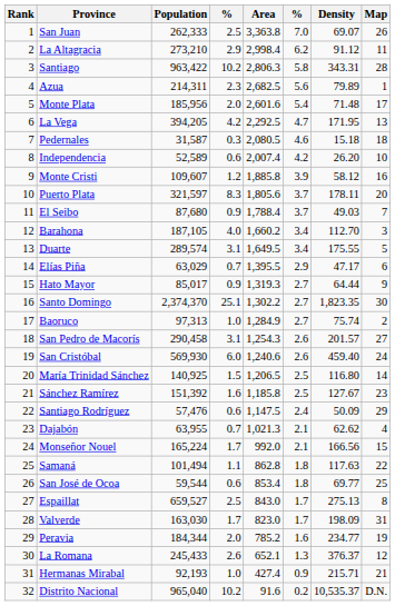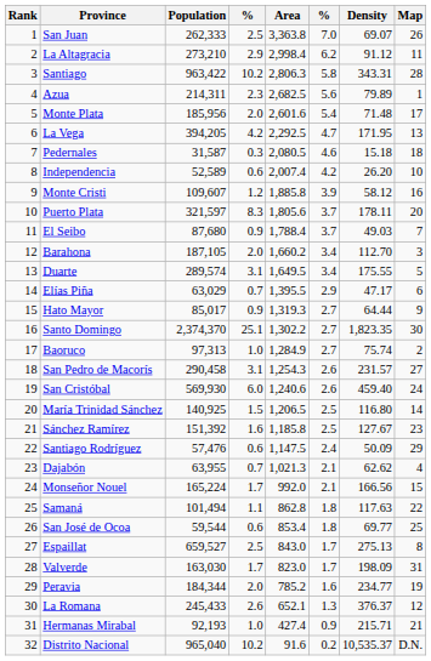 <table class="wikitable">
 <tr>
 <th>Rank</th>
 <th>Province</th>
 <th>Population</th>
 <th>%</th>
 <th>Area</th>
 <th>%</th>
 <th>Density</th>
 <th>Map</th>
 </tr>
 <tr align="right">
 <td>1</td>
 <td align="left"><a href='#'>San Juan</a></td>
 <td>262,333</td>
 <td>2.5</td>
 <td>3,363.8</td>
 <td>   7.0</td>
 <td>69.07</td>
 <td>26</td>
 </tr>
 <tr align="right">
 <td>2</td>
 <td align="left"><a href='#'>La Altagracia</a></td>
 <td>273,210</td>
 <td>2.9</td>
 <td>2,998.4</td>
 <td>6.2</td>
 <td>91.12</td>
 <td>11</td>
 </tr>
 <tr align="right">
 <td>3</td>
 <td align="left"><a href='#'>Santiago</a></td>
 <td>963,422</td>
 <td>10.2</td>
 <td>2,806.3</td>
 <td>5.8</td>
 <td>343.31</td>
 <td>28</td>
 </tr>
 <tr align="right">
 <td>4</td>
 <td align="left"><a href='#'>Azua</a></td>
 <td>214,311</td>
 <td>2.3</td>
 <td>2,682.5</td>
 <td>5.6</td>
 <td>79.89</td>
 <td>1</td>
 </tr>
 <tr align="right">
 <td>5</td>
 <td align="left"><a href='#'>Monte Plata</a></td>
 <td>185,956</td>
 <td>2.0</td>
 <td>2,601.6</td>
 <td>5.4</td>
 <td>71.48</td>
 <td>17</td>
 </tr>
 <tr align="right">
 <td>6</td>
 <td align="left"><a href='#'>La Vega</a></td>
 <td>394,205</td>
 <td>4.2</td>
 <td>2,292.5</td>
 <td>4.7</td>
 <td>171.95</td>
 <td>13</td>
 </tr>
 <tr align="right">
 <td>7</td>
 <td align="left"><a href='#'>Pedernales</a></td>
 <td>31,587</td>
 <td>0.3</td>
 <td>2,080.5</td>
 <td>4.6</td>
 <td>15.18</td>
 <td>18</td>
 </tr>
 <tr align="right">
 <td>8</td>
 <td align="left"><a href='#'>Independencia</a></td>
 <td>52,589</td>
 <td>0.6</td>
 <td>2,007.4</td>
 <td>4.2</td>
 <td>26.20</td>
 <td>10</td>
 </tr>
 <tr align="right">
 <td>9</td>
 <td align="left"><a href='#'>Monte Cristi</a></td>
 <td>109,607</td>
 <td>1.2</td>
 <td>1,885.8</td>
 <td>3.9</td>
 <td>58.12</td>
 <td>16</td>
 </tr>
 <tr align="right">
 <td>10</td>
 <td align="left"><a href='#'>Puerto Plata</a></td>
 <td>321,597</td>
 <td>8.3</td>
 <td>1,805.6</td>
 <td>3.7</td>
 <td>178.11</td>
 <td>20</td>
 </tr>
 <tr align="right">
 <td>11</td>
 <td align="left"><a href='#'>El Seibo</a></td>
 <td>87,680</td>
 <td>0.9</td>
 <td>1,788.4</td>
 <td>3.7</td>
 <td>49.03</td>
 <td>7</td>
 </tr>
 <tr align="right">
 <td>12</td>
 <td align="left"><a href='#'>Barahona</a></td>
 <td>187,105</td>
-<td>4.0</td>
+<td>2.0</td>
 <td>1,660.2</td>
 <td>3.4</td>
 <td>112.70</td>
 <td>3</td>
 </tr>
 <tr align="right">
 <td>13</td>
 <td align="left"><a href='#'>Duarte</a></td>
 <td>289,574</td>
 <td>3.1</td>
 <td>1,649.5</td>
 <td>3.4</td>
 <td>175.55</td>
 <td>5</td>
 </tr>
 <tr align="right">
 <td>14</td>
 <td align="left"><a href='#'>Elías Piña</a></td>
 <td>63,029</td>
 <td>0.7</td>
 <td>1,395.5</td>
 <td>2.9</td>
 <td>47.17</td>
 <td>6</td>
 </tr>
 <tr align="right">
 <td>15</td>
 <td align="left"><a href='#'>Hato Mayor</a></td>
 <td>85,017</td>
 <td>0.9</td>
 <td>1,319.3</td>
 <td>2.7</td>
 <td>64.44</td>
 <td>9</td>
 </tr>
 <tr align="right">
 <td>16</td>
 <td align="left"><a href='#'>Santo Domingo</a></td>
 <td>2,374,370</td>
 <td>   25.1</td>
 <td>1,302.2</td>
 <td>2.7</td>
 <td>1,823.35</td>
 <td>30</td>
 </tr>
 <tr align="right">
 <td>17</td>
 <td align="left"><a href='#'>Baoruco</a></td>
 <td>97,313</td>
 <td>1.0</td>
 <td>1,284.9</td>
 <td>2.7</td>
 <td>75.74</td>
 <td>2</td>
 </tr>
 <tr align="right">
 <td>18</td>
 <td align="left"><a href='#'>San Pedro de Macorís</a></td>
 <td>290,458</td>
 <td>3.1</td>
 <td>1,254.3</td>
 <td>2.6</td>
-<td>201.57</td>
+<td>231.57</td>
 <td>27</td>
 </tr>
 <tr align="right">
 <td>19</td>
 <td align="left"><a href='#'>San Cristóbal</a></td>
 <td>569,930</td>
 <td>6.0</td>
 <td>1,240.6</td>
 <td>2.6</td>
 <td>459.40</td>
 <td>24</td>
 </tr>
 <tr align="right">
 <td>20</td>
 <td align="left"><a href='#'>María Trinidad Sánchez</a></td>
 <td>140,925</td>
 <td>1.5</td>
 <td>1,206.5</td>
 <td>2.5</td>
 <td>116.80</td>
 <td>14</td>
 </tr>
 <tr align="right">
 <td>21</td>
 <td align="left"><a href='#'>Sánchez Ramírez</a></td>
 <td>151,392</td>
 <td>1.6</td>
 <td>1,185.8</td>
 <td>2.5</td>
 <td>127.67</td>
 <td>23</td>
 </tr>
 <tr align="right">
 <td>22</td>
 <td align="left"><a href='#'>Santiago Rodríguez</a></td>
 <td>57,476</td>
 <td>0.6</td>
 <td>1,147.5</td>
 <td>2.4</td>
 <td>50.09</td>
 <td>29</td>
 </tr>
 <tr align="right">
 <td>23</td>
 <td align="left"><a href='#'>Dajabón</a></td>
 <td>63,955</td>
 <td>0.7</td>
 <td>1,021.3</td>
 <td>2.1</td>
 <td>62.62</td>
 <td>4</td>
 </tr>
 <tr align="right">
 <td>24</td>
 <td align="left"><a href='#'>Monseñor Nouel</a></td>
 <td>165,224</td>
 <td>1.7</td>
 <td>992.0</td>
 <td>2.1</td>
 <td>166.56</td>
 <td>15</td>
 </tr>
 <tr align="right">
 <td>25</td>
 <td align="left"><a href='#'>Samaná</a></td>
 <td>101,494</td>
 <td>1.1</td>
 <td>862.8</td>
 <td>1.8</td>
 <td>117.63</td>
 <td>22</td>
 </tr>
 <tr align="right">
 <td>26</td>
 <td align="left"><a href='#'>San José de Ocoa</a></td>
 <td>59,544</td>
 <td>0.6</td>
 <td>853.4</td>
 <td>1.8</td>
 <td>69.77</td>
 <td>25</td>
 </tr>
 <tr align="right">
 <td>27</td>
 <td align="left"><a href='#'>Espaillat</a></td>
 <td>659,527</td>
 <td>2.5</td>
 <td>843.0</td>
 <td>1.7</td>
 <td>275.13</td>
 <td>8</td>
 </tr>
 <tr align="right">
 <td>28</td>
 <td align="left"><a href='#'>Valverde</a></td>
 <td>163,030</td>
 <td>1.7</td>
 <td>823.0</td>
 <td>1.7</td>
 <td>198.09</td>
 <td>31</td>
 </tr>
 <tr align="right">
 <td>29</td>
 <td align="left"><a href='#'>Peravia</a></td>
 <td>184,344</td>
 <td>2.0</td>
 <td>785.2</td>
 <td>1.6</td>
 <td>234.77</td>
 <td>19</td>
 </tr>
 <tr align="right">
 <td>30</td>
 <td align="left"><a href='#'>La Romana</a></td>
 <td>245,433</td>
 <td>2.6</td>
 <td>652.1</td>
 <td>1.3</td>
 <td>376.37</td>
 <td>12</td>
 </tr>
 <tr align="right">
 <td>31</td>
 <td align="left"><a href='#'>Hermanas Mirabal</a></td>
 <td>92,193</td>
 <td>1.0</td>
 <td>427.4</td>
 <td>0.9</td>
 <td>215.71</td>
 <td>21</td>
 </tr>
 <tr align="right">
 <td>32</td>
 <td align="left"><a href='#'>Distrito Nacional</a></td>
 <td>965,040</td>
 <td>10.2</td>
 <td>91.6</td>
 <td>0.2</td>
 <td>10,535.37</td>
 <td>D.N.</td>
 </tr>
 </table>
